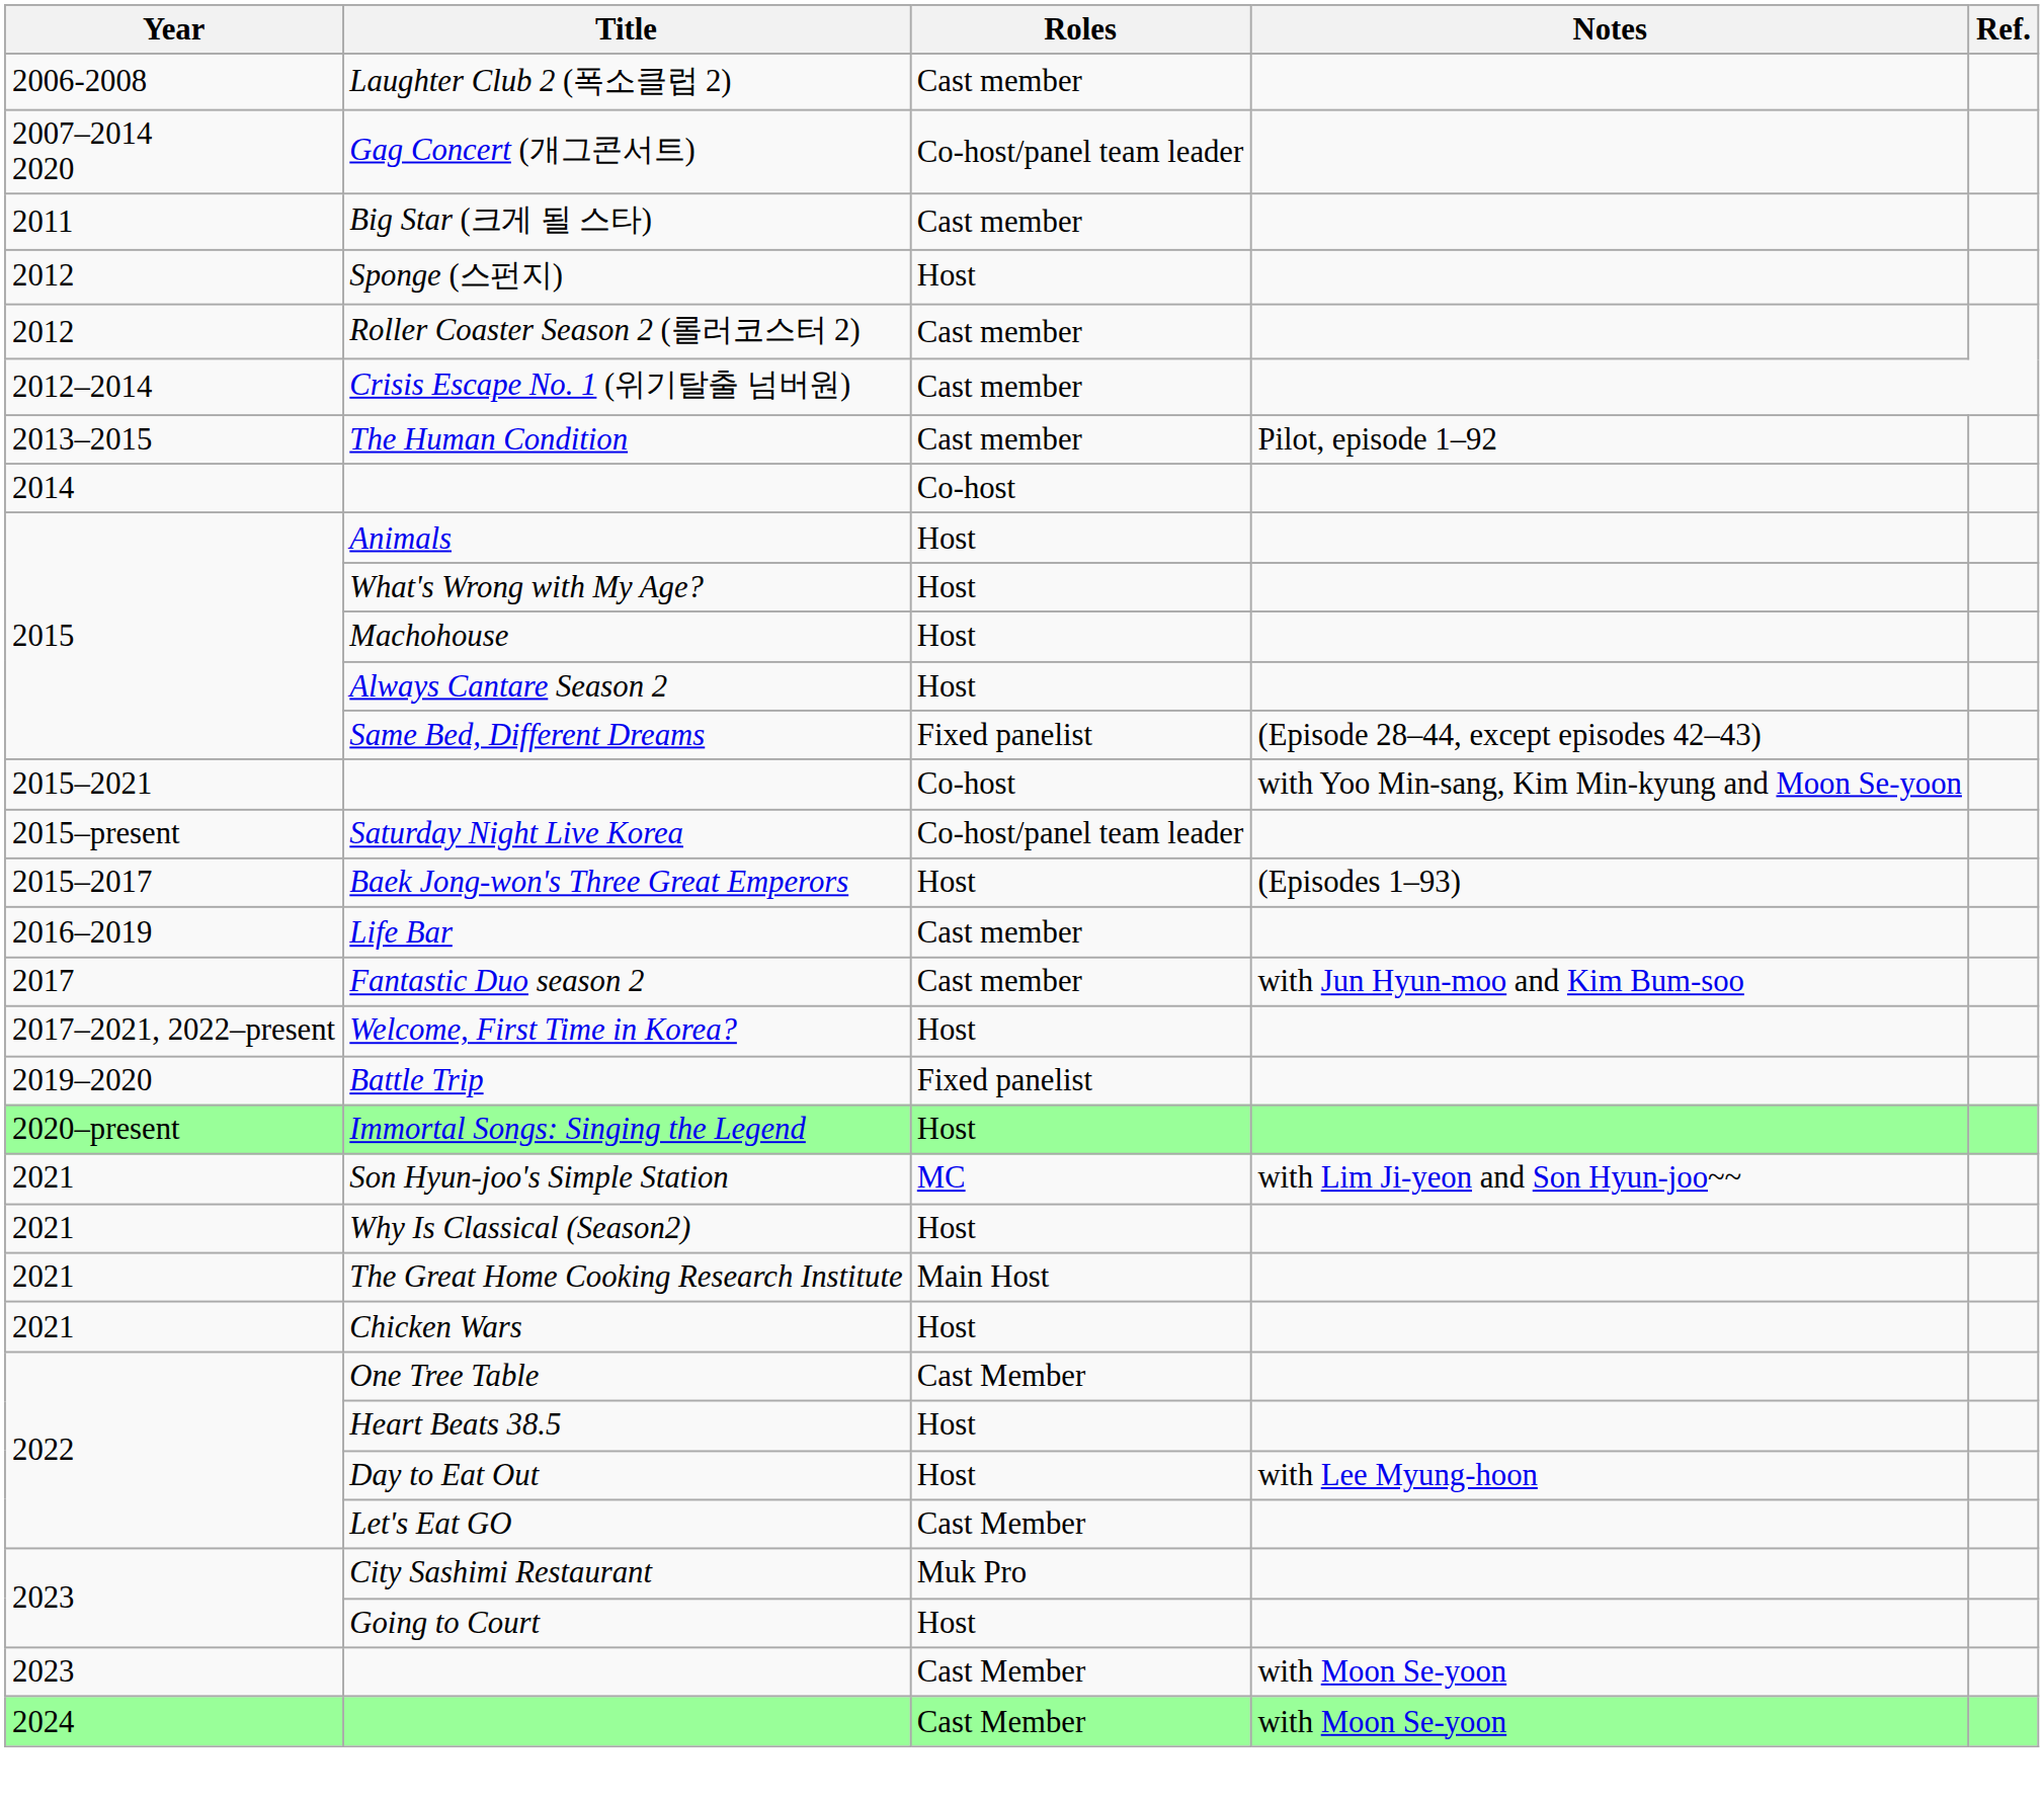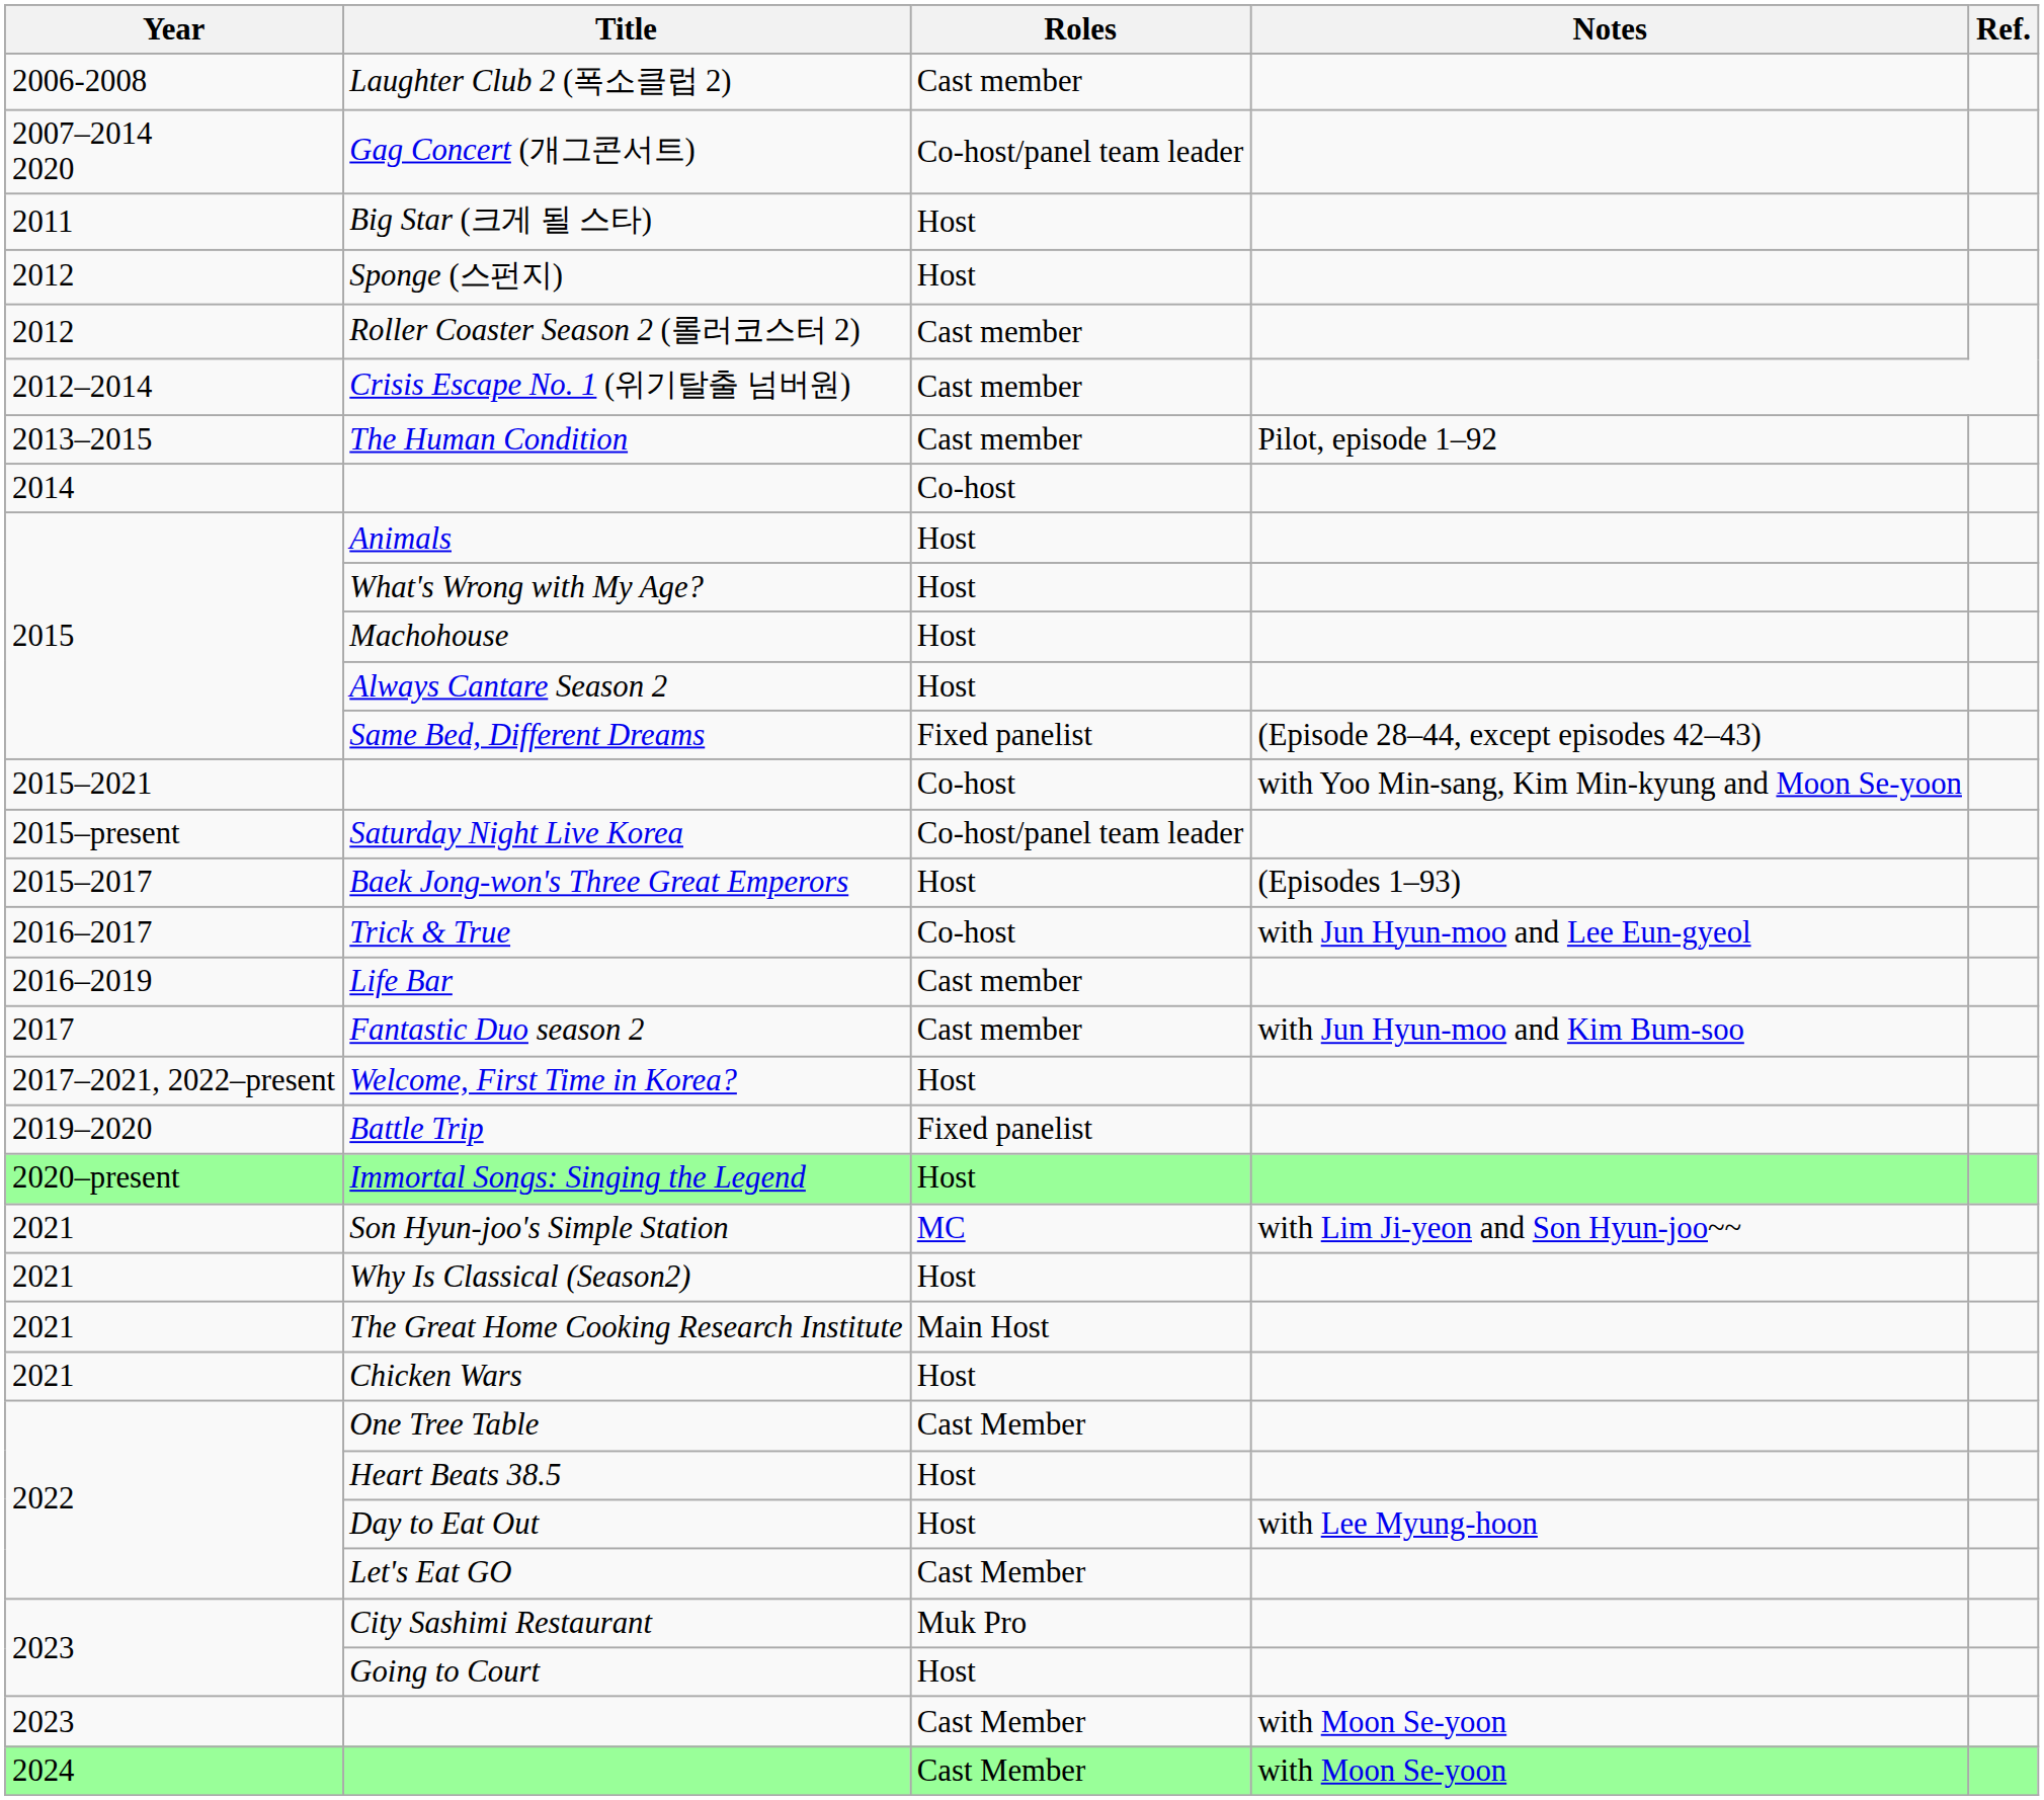 <table class="wikitable">
 <tr>
 <th>Year</th>
 <th>Title</th>
 <th>Roles</th>
 <th>Notes</th>
 <th>Ref.</th>
 </tr>
 <tr>
 <td>2006-2008</td>
 <td><em>Laughter Club 2</em> (폭소클럽 2)</td>
 <td>Cast member</td>
 <td></td>
 <td></td>
 </tr>
 <tr>
 <td>2007–2014<br>2020</td>
 <td><em><a href='#'>Gag Concert</a></em> (개그콘서트)</td>
 <td>Co-host/panel team leader</td>
 <td></td>
 <td></td>
 </tr>
 <tr>
 <td>2011</td>
 <td><em>Big Star</em>  (크게 될 스타)</td>
-<td>Cast member</td>
+<td>Host</td>
 <td></td>
 <td></td>
 </tr>
 <tr>
 <td>2012</td>
 <td><em>Sponge</em> (스펀지)</td>
 <td>Host</td>
 <td></td>
 <td></td>
 </tr>
 <tr>
 <td>2012</td>
 <td><em>Roller Coaster Season 2</em> (롤러코스터 2)</td>
 <td>Cast member</td>
 <td></td>
 </tr>
 <tr>
 <td>2012–2014</td>
 <td><em><a href='#'>Crisis Escape No. 1</a></em> (위기탈출 넘버원)</td>
 <td>Cast member</td>
 </tr>
 <tr>
 <td>2013–2015</td>
 <td><em><a href='#'>The Human Condition</a></em></td>
 <td>Cast member</td>
 <td>Pilot, episode 1–92</td>
 <td></td>
 </tr>
 <tr>
 <td>2014</td>
 <td><em></em></td>
 <td>Co-host</td>
 <td></td>
 <td></td>
 </tr>
 <tr>
 <td rowspan=5>2015</td>
 <td><em><a href='#'>Animals</a></em></td>
 <td>Host</td>
 <td></td>
 <td></td>
 </tr>
 <tr>
 <td><em>What's Wrong with My Age?</em></td>
 <td>Host</td>
 <td></td>
 <td></td>
 </tr>
 <tr>
 <td><em>Machohouse</em></td>
 <td>Host</td>
 <td></td>
 <td></td>
 </tr>
 <tr>
 <td><em><a href='#'>Always Cantare</a> Season 2</em></td>
 <td>Host</td>
 <td></td>
 <td></td>
 </tr>
 <tr>
 <td><em><a href='#'>Same Bed, Different Dreams</a></em></td>
 <td>Fixed panelist</td>
 <td>(Episode 28–44, except episodes 42–43)</td>
 <td></td>
 </tr>
 <tr>
 <td rowspan="1">2015–2021</td>
 <td><em></em></td>
 <td>Co-host</td>
 <td>with Yoo Min-sang, Kim Min-kyung and <a href='#'>Moon Se-yoon</a></td>
 <td></td>
 </tr>
 <tr>
 <td>2015–present</td>
 <td><em><a href='#'>Saturday Night Live Korea</a></em></td>
 <td>Co-host/panel team leader</td>
 <td></td>
 <td></td>
 </tr>
 <tr>
 <td>2015–2017</td>
 <td><em><a href='#'>Baek Jong-won's Three Great Emperors</a></em></td>
 <td>Host</td>
 <td>(Episodes 1–93)</td>
+<td></td>
+</tr>
+<tr>
+<td>2016–2017</td>
+<td><em><a href='#'>Trick & True</a></em></td>
+<td>Co-host</td>
+<td>with <a href='#'>Jun Hyun-moo</a> and <a href='#'>Lee Eun-gyeol</a></td>
 <td></td>
 </tr>
 <tr>
 <td>2016–2019</td>
 <td><em><a href='#'>Life Bar</a></em></td>
 <td>Cast member</td>
 <td></td>
 <td></td>
 </tr>
 <tr>
 <td>2017</td>
 <td><em><a href='#'>Fantastic Duo</a> season 2</em></td>
 <td>Cast member</td>
 <td>with <a href='#'>Jun Hyun-moo</a> and <a href='#'>Kim Bum-soo</a></td>
 <td></td>
 </tr>
 <tr>
 <td>2017–2021, 2022–present</td>
 <td><em><a href='#'>Welcome, First Time in Korea?</a></em></td>
 <td>Host</td>
 <td></td>
 <td></td>
 </tr>
 <tr>
 <td>2019–2020</td>
 <td><em><a href='#'>Battle Trip</a></em></td>
 <td>Fixed panelist</td>
 <td></td>
 <td></td>
 </tr>
 <tr bgcolor="#99ff99">
 <td>2020–present</td>
 <td><em><a href='#'>Immortal Songs: Singing the Legend</a></em></td>
 <td>Host</td>
 <td></td>
 <td></td>
 </tr>
 <tr>
 <td>2021</td>
 <td><em>Son Hyun-joo's Simple Station</em></td>
 <td><a href='#'>MC</a></td>
 <td>with <a href='#'>Lim Ji-yeon</a> and <a href='#'>Son Hyun-joo</a>~~</td>
 <td></td>
 </tr>
 <tr>
 <td>2021</td>
 <td><em>Why Is Classical (Season2)</em></td>
 <td>Host</td>
 <td></td>
 <td></td>
 </tr>
 <tr>
 <td>2021</td>
 <td><em>The Great Home Cooking Research Institute</em></td>
 <td>Main Host</td>
 <td></td>
 <td></td>
 </tr>
 <tr>
 <td>2021</td>
 <td><em>Chicken Wars</em></td>
 <td>Host</td>
 <td></td>
 <td></td>
 </tr>
 <tr>
 <td rowspan=4>2022</td>
 <td><em>One Tree Table</em></td>
 <td>Cast Member</td>
 <td></td>
 <td></td>
 </tr>
 <tr>
 <td><em>Heart Beats 38.5</em></td>
 <td>Host</td>
 <td></td>
 <td></td>
 </tr>
 <tr>
 <td><em>Day to Eat Out</em></td>
 <td>Host</td>
 <td>with <a href='#'>Lee Myung-hoon</a></td>
 <td></td>
 </tr>
 <tr>
 <td><em>Let's Eat GO</em></td>
 <td>Cast Member</td>
 <td></td>
 <td></td>
 </tr>
 <tr>
 <td rowspan=2>2023</td>
 <td><em>City Sashimi Restaurant</em></td>
 <td>Muk Pro</td>
 <td></td>
 <td></td>
 </tr>
 <tr>
 <td><em>Going to Court</em></td>
 <td>Host</td>
 <td></td>
 <td></td>
 </tr>
 <tr>
 <td>2023</td>
 <td><em></em></td>
 <td>Cast Member</td>
 <td>with <a href='#'>Moon Se-yoon</a></td>
 <td></td>
 </tr>
 <tr bgcolor="#99ff99">
 <td>2024</td>
 <td><em></em></td>
 <td>Cast Member</td>
 <td>with <a href='#'>Moon Se-yoon</a></td>
 <td></td>
 </tr>
 </table>
